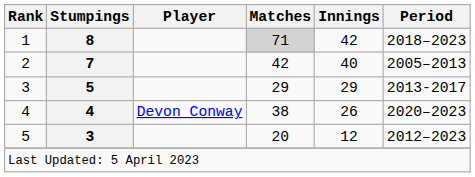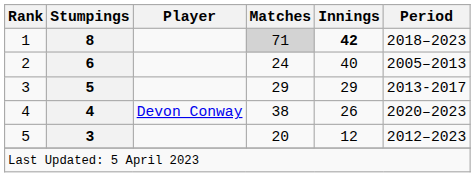 <table class="wikitable plainrowheaders sortable">
 <tr>
 <th scope=col>Rank</th>
 <th scope=col>Stumpings</th>
 <th scope=col>Player</th>
 <th scope=col>Matches</th>
 <th scope=col>Innings</th>
 <th scope=col>Period</th>
 </tr>
 <tr>
 <td align=center>1</td>
 <th scope=row style=text-align:center;>8</th>
 <td></td>
 <td align=center style="background: lightgrey;">71</td>
-<td align=center>42</td>
+<td align=center><strong>42</strong></td>
 <td>2018–2023</td>
 </tr>
 <tr>
 <td align=center>2</td>
-<th scope=row style=text-align:center;>7</th>
+<th scope=row style=text-align:center;>6</th>
 <td></td>
-<td align=center>42</td>
+<td align=center>24</td>
 <td align=center>40</td>
 <td>2005–2013</td>
 </tr>
 <tr>
 <td align=center>3</td>
 <th scope=row style=text-align:center;>5</th>
 <td></td>
 <td align=center>29</td>
 <td align=center>29</td>
 <td>2013-2017</td>
 </tr>
 <tr>
 <td align=center>4</td>
 <th scope=row style=text-align:center;>4</th>
 <td><a href='#'>Devon Conway</a></td>
 <td align=center>38</td>
 <td align=center>26</td>
 <td>2020–2023</td>
 </tr>
 <tr>
 <td align=center>5</td>
 <th scope=row style=text-align:center;>3</th>
 <td></td>
 <td align=center>20</td>
 <td align=center>12</td>
 <td>2012–2023</td>
 </tr>
 <tr>
 </tr>
 <tr class=sortbottom>
 <td colspan=6><small>Last Updated: 5 April 2023</small></td>
 </tr>
 </table>
